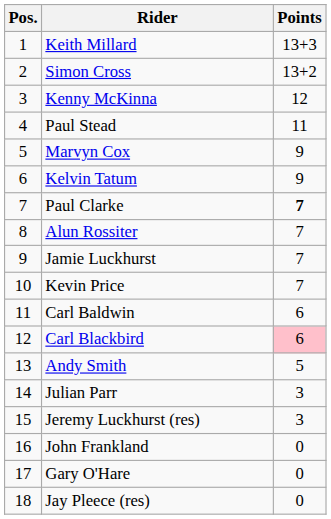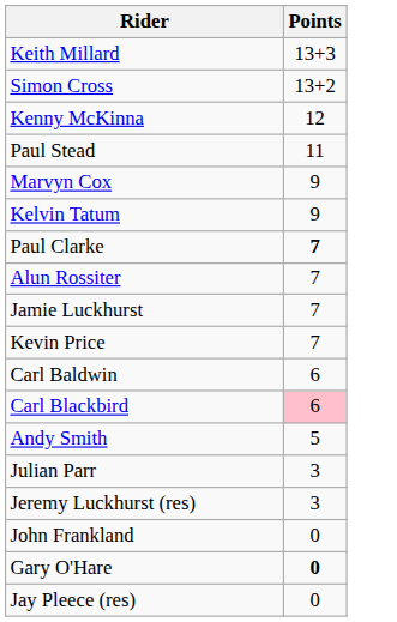 <table class=wikitable style="font-size:93%;">
 <tr>
-<th width=25px>Pos.</th>
 <th width=200px>Rider</th>
 <th width=40px>Points</th>
 </tr>
 <tr align=center>
-<td>1</td>
 <td align=left><a href='#'>Keith Millard</a></td>
 <td>13+3</td>
 </tr>
 <tr align=center>
-<td>2</td>
 <td align=left><a href='#'>Simon Cross</a></td>
 <td>13+2</td>
 </tr>
 <tr align=center>
-<td>3</td>
 <td align=left><a href='#'>Kenny McKinna</a></td>
 <td>12</td>
 </tr>
 <tr align=center>
-<td>4</td>
 <td align=left>Paul Stead</td>
 <td>11</td>
 </tr>
 <tr align=center>
-<td>5</td>
 <td align=left><a href='#'>Marvyn Cox</a></td>
 <td>9</td>
 </tr>
 <tr align=center>
-<td>6</td>
 <td align=left><a href='#'>Kelvin Tatum</a></td>
 <td>9</td>
 </tr>
 <tr align=center>
-<td>7</td>
 <td align=left>Paul Clarke</td>
 <td><strong>7</strong></td>
 </tr>
 <tr align=center>
-<td>8</td>
 <td align=left><a href='#'>Alun Rossiter</a></td>
 <td>7</td>
 </tr>
 <tr align=center>
-<td>9</td>
 <td align=left>Jamie Luckhurst</td>
 <td>7</td>
 </tr>
 <tr align=center>
-<td>10</td>
 <td align=left>Kevin Price</td>
 <td>7</td>
 </tr>
 <tr align=center>
-<td>11</td>
 <td align=left>Carl Baldwin</td>
 <td>6</td>
 </tr>
 <tr align=center>
-<td>12</td>
 <td align=left><a href='#'>Carl Blackbird</a></td>
 <td style="background: pink;">6</td>
 </tr>
 <tr align=center>
-<td>13</td>
 <td align=left><a href='#'>Andy Smith</a></td>
 <td>5</td>
 </tr>
 <tr align=center>
-<td>14</td>
 <td align=left>Julian Parr</td>
 <td>3</td>
 </tr>
 <tr align=center>
-<td>15</td>
 <td align=left>Jeremy Luckhurst (res)</td>
 <td>3</td>
 </tr>
 <tr align=center>
-<td>16</td>
 <td align=left>John Frankland</td>
 <td>0</td>
 </tr>
 <tr align=center>
-<td>17</td>
 <td align=left>Gary O'Hare</td>
-<td>0</td>
+<td><strong>0</strong></td>
 </tr>
 <tr align=center>
-<td>18</td>
 <td align=left>Jay Pleece (res)</td>
 <td>0</td>
 </tr>
 </table>
